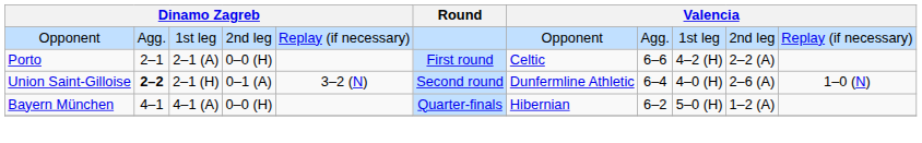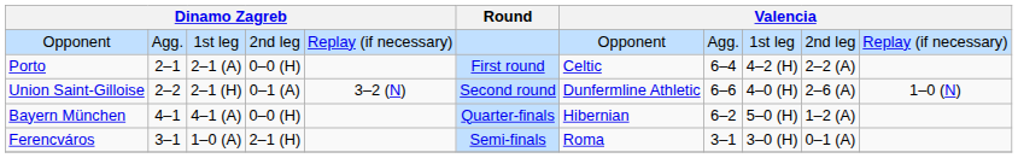 <table class="wikitable" style="text-align:center">
 <tr>
 <th colspan=5><a href='#'>Dinamo Zagreb</a></th>
 <th>Round</th>
 <th colspan=5><a href='#'>Valencia</a></th>
 </tr>
 <tr style="background:#c1e0ff">
 <td>Opponent</td>
 <td>Agg.</td>
 <td>1st leg</td>
 <td>2nd leg</td>
 <td><a href='#'>Replay</a> (if necessary)</td>
 <td></td>
 <td>Opponent</td>
 <td>Agg.</td>
 <td>1st leg</td>
 <td>2nd leg</td>
 <td><a href='#'>Replay</a> (if necessary)</td>
 </tr>
 <tr>
 <td align=left> <a href='#'>Porto</a></td>
 <td>2–1</td>
 <td>2–1 (A)</td>
 <td>0–0 (H)</td>
 <td></td>
 <td style="background:#c1e0ff;"><a href='#'>First round</a></td>
 <td align=left> <a href='#'>Celtic</a></td>
-<td>6–6</td>
+<td>6–4</td>
 <td>4–2 (H)</td>
 <td>2–2 (A)</td>
 <td></td>
 </tr>
 <tr>
 <td align=left> <a href='#'>Union Saint-Gilloise</a></td>
-<td><strong>2–2</strong></td>
+<td>2–2</td>
 <td>2–1 (H)</td>
 <td>0–1 (A)</td>
 <td>3–2 (<a href='#'>N</a>)</td>
 <td style="background:#c1e0ff;"><a href='#'>Second round</a></td>
 <td align=left> <a href='#'>Dunfermline Athletic</a></td>
-<td>6–4</td>
+<td>6–6</td>
 <td>4–0 (H)</td>
 <td>2–6 (A)</td>
 <td>1–0 (<a href='#'>N</a>)</td>
 </tr>
 <tr>
 <td align=left> <a href='#'>Bayern München</a></td>
 <td>4–1</td>
 <td>4–1 (A)</td>
 <td>0–0 (H)</td>
 <td></td>
 <td style="background:#c1e0ff;"><a href='#'>Quarter-finals</a></td>
 <td align=left> <a href='#'>Hibernian</a></td>
 <td>6–2</td>
 <td>5–0 (H)</td>
 <td>1–2 (A)</td>
 <td></td>
 </tr>
 <tr>
+<td align=left> <a href='#'>Ferencváros</a></td>
+<td>3–1</td>
+<td>1–0 (A)</td>
+<td>2–1 (H)</td>
+<td></td>
+<td style="background:#c1e0ff;"><a href='#'>Semi-finals</a></td>
+<td align=left> <a href='#'>Roma</a></td>
+<td>3–1</td>
+<td>3–0 (H)</td>
+<td>0–1 (A)</td>
+<td></td>
+</tr>
+<tr>
 </tr>
 </table>
